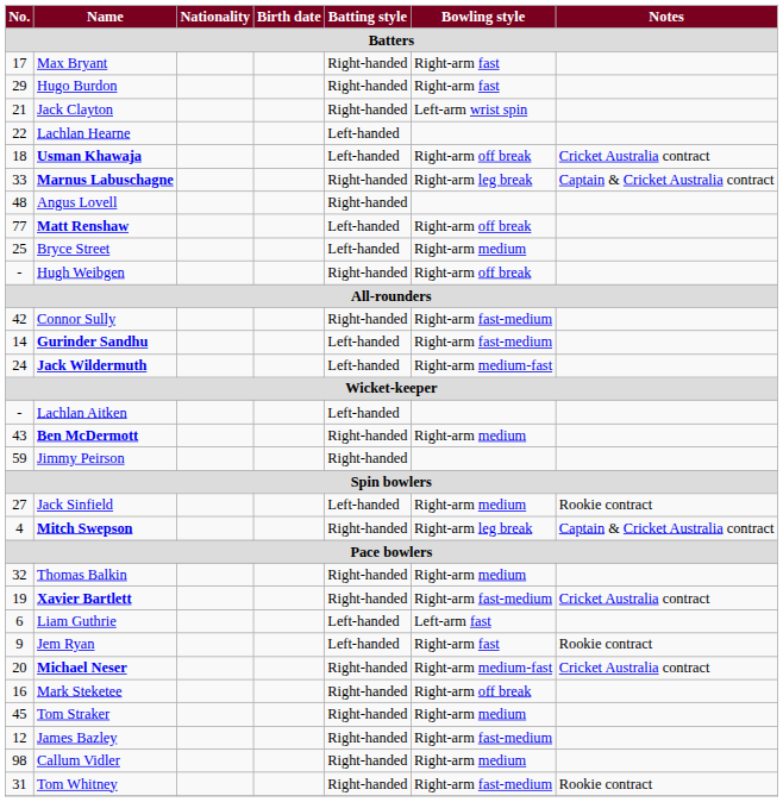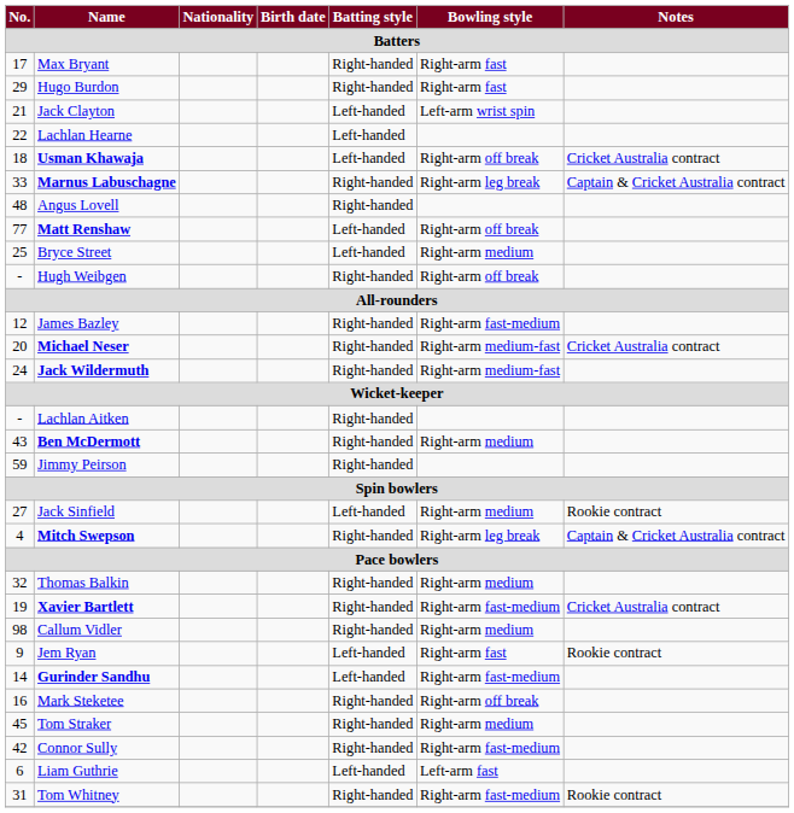 <table class="wikitable">
 <tr>
 <th style="background: #79001f; color:white" align=right>No.</th>
 <th style="background: #79001f; color:white" align=right>Name</th>
 <th style="background: #79001f; color:white" align=right>Nationality</th>
 <th style="background: #79001f; color:white" align=right>Birth date</th>
 <th style="background: #79001f; color:white" align=right>Batting style</th>
 <th style="background: #79001f; color:white" align=right>Bowling style</th>
 <th style="background: #79001f; color:white" align=right>Notes</th>
 </tr>
 <tr>
 </tr>
 <tr>
 <th colspan=7 style="background: #DCDCDC" align=right>Batters</th>
 </tr>
 <tr>
 <td style="text-align:center">17</td>
 <td><a href='#'>Max Bryant</a></td>
 <td></td>
 <td></td>
 <td>Right-handed</td>
 <td>Right-arm <a href='#'>fast</a></td>
 <td></td>
 </tr>
 <tr>
 <td style="text-align:center">29</td>
 <td><a href='#'>Hugo Burdon</a></td>
 <td></td>
 <td></td>
 <td>Right-handed</td>
 <td>Right-arm <a href='#'>fast</a></td>
 <td></td>
 </tr>
 <tr>
 <td style="text-align:center">21</td>
 <td><a href='#'>Jack Clayton</a></td>
 <td></td>
 <td></td>
-<td>Right-handed</td>
+<td>Left-handed</td>
 <td>Left-arm <a href='#'>wrist spin</a></td>
 <td></td>
 </tr>
 <tr>
 <td style="text-align:center">22</td>
 <td><a href='#'>Lachlan Hearne</a></td>
 <td></td>
 <td></td>
 <td>Left-handed</td>
 <td></td>
 <td></td>
 </tr>
 <tr>
 <td style="text-align:center">18</td>
 <td><strong><a href='#'>Usman Khawaja</a></strong></td>
 <td></td>
 <td></td>
 <td>Left-handed</td>
 <td>Right-arm <a href='#'>off break</a></td>
 <td><a href='#'>Cricket Australia</a> contract</td>
 </tr>
 <tr>
 <td style="text-align:center">33</td>
 <td><strong><a href='#'>Marnus Labuschagne</a></strong></td>
 <td></td>
 <td></td>
 <td>Right-handed</td>
 <td>Right-arm <a href='#'>leg break</a></td>
 <td><a href='#'>Captain</a> & <a href='#'>Cricket Australia</a> contract</td>
 </tr>
 <tr>
 <td style="text-align:center">48</td>
 <td><a href='#'>Angus Lovell</a></td>
 <td></td>
 <td></td>
 <td>Right-handed</td>
 <td></td>
 <td></td>
 </tr>
 <tr>
 <td style="text-align:center">77</td>
 <td><strong><a href='#'>Matt Renshaw</a></strong></td>
 <td></td>
 <td></td>
 <td>Left-handed</td>
 <td>Right-arm <a href='#'>off break</a></td>
 <td></td>
 </tr>
 <tr>
 <td style="text-align:center">25</td>
 <td><a href='#'>Bryce Street</a></td>
 <td></td>
 <td></td>
 <td>Left-handed</td>
 <td>Right-arm <a href='#'>medium</a></td>
 <td></td>
 </tr>
 <tr>
 <td style="text-align:center">-</td>
 <td><a href='#'>Hugh Weibgen</a></td>
 <td></td>
 <td></td>
 <td>Right-handed</td>
 <td>Right-arm <a href='#'>off break</a></td>
 <td></td>
 </tr>
 <tr>
 <th colspan=7 style="background: #DCDCDC" align=right>All-rounders</th>
 </tr>
 <tr>
-<td style="text-align:center">42</td>
-<td><a href='#'>Connor Sully</a></td>
+<td style="text-align:center">12</td>
+<td><a href='#'>James Bazley</a></td>
 <td></td>
 <td></td>
 <td>Right-handed</td>
 <td>Right-arm <a href='#'>fast-medium</a></td>
 <td></td>
 </tr>
 <tr>
-<td style="text-align:center">14</td>
-<td><strong><a href='#'>Gurinder Sandhu</a></strong></td>
+<td style="text-align:center">20</td>
+<td><strong><a href='#'>Michael Neser</a></strong></td>
 <td></td>
 <td></td>
-<td>Left-handed</td>
-<td>Right-arm <a href='#'>fast-medium</a></td>
-<td></td>
+<td>Right-handed</td>
+<td>Right-arm <a href='#'>medium-fast</a></td>
+<td><a href='#'>Cricket Australia</a> contract</td>
 </tr>
 <tr>
 <td style="text-align:center">24</td>
 <td><strong><a href='#'>Jack Wildermuth</a></strong></td>
 <td></td>
 <td></td>
-<td>Left-handed</td>
+<td>Right-handed</td>
 <td>Right-arm <a href='#'>medium-fast</a></td>
 <td></td>
 </tr>
 <tr>
 <th colspan=7 style="background: #DCDCDC" align=right>Wicket-keeper</th>
 </tr>
 <tr>
 <td style="text-align:center">-</td>
 <td><a href='#'>Lachlan Aitken</a></td>
 <td></td>
 <td></td>
-<td>Left-handed</td>
+<td>Right-handed</td>
 <td></td>
 <td></td>
 </tr>
 <tr>
 <td style="text-align:center">43</td>
 <td><strong><a href='#'>Ben McDermott</a></strong></td>
 <td></td>
 <td></td>
 <td>Right-handed</td>
 <td>Right-arm <a href='#'>medium</a></td>
 <td></td>
 </tr>
 <tr>
 <td style="text-align:center">59</td>
 <td><a href='#'>Jimmy Peirson</a></td>
 <td></td>
 <td></td>
 <td>Right-handed</td>
 <td></td>
 <td></td>
 </tr>
 <tr>
 <th colspan=7 style="background: #DCDCDC" align=right>Spin bowlers</th>
 </tr>
 <tr>
 <td style="text-align:center">27</td>
 <td><a href='#'>Jack Sinfield</a></td>
 <td></td>
 <td></td>
 <td>Left-handed</td>
 <td>Right-arm <a href='#'>medium</a></td>
 <td>Rookie contract</td>
 </tr>
 <tr>
 <td style="text-align:center">4</td>
 <td><strong><a href='#'>Mitch Swepson</a></strong></td>
 <td></td>
 <td></td>
 <td>Right-handed</td>
 <td>Right-arm <a href='#'>leg break</a></td>
 <td><a href='#'>Captain</a> & <a href='#'>Cricket Australia</a> contract</td>
 </tr>
 <tr>
 <th colspan=7 style="background: #DCDCDC" align=right>Pace bowlers</th>
 </tr>
 <tr>
 <td style="text-align:center">32</td>
 <td><a href='#'>Thomas Balkin</a></td>
 <td></td>
 <td></td>
 <td>Right-handed</td>
 <td>Right-arm <a href='#'>medium</a></td>
 <td></td>
 </tr>
 <tr>
 <td style="text-align:center">19</td>
 <td><strong><a href='#'>Xavier Bartlett</a></strong></td>
 <td></td>
 <td></td>
 <td>Right-handed</td>
 <td>Right-arm <a href='#'>fast-medium</a></td>
 <td><a href='#'>Cricket Australia</a> contract</td>
 </tr>
 <tr>
-<td style="text-align:center">6</td>
-<td><a href='#'>Liam Guthrie</a></td>
+<td style="text-align:center">98</td>
+<td><a href='#'>Callum Vidler</a></td>
 <td></td>
 <td></td>
-<td>Left-handed</td>
-<td>Left-arm <a href='#'>fast</a></td>
+<td>Right-handed</td>
+<td>Right-arm <a href='#'>medium</a></td>
 <td></td>
 </tr>
 <tr>
 <td style="text-align:center">9</td>
 <td><a href='#'>Jem Ryan</a></td>
 <td></td>
 <td></td>
 <td>Left-handed</td>
 <td>Right-arm <a href='#'>fast</a></td>
 <td>Rookie contract</td>
 </tr>
 <tr>
-<td style="text-align:center">20</td>
-<td><strong><a href='#'>Michael Neser</a></strong></td>
+<td style="text-align:center">14</td>
+<td><strong><a href='#'>Gurinder Sandhu</a></strong></td>
 <td></td>
 <td></td>
-<td>Right-handed</td>
-<td>Right-arm <a href='#'>medium-fast</a></td>
-<td><a href='#'>Cricket Australia</a> contract</td>
+<td>Left-handed</td>
+<td>Right-arm <a href='#'>fast-medium</a></td>
+<td></td>
 </tr>
 <tr>
 <td style="text-align:center">16</td>
 <td><a href='#'>Mark Steketee</a></td>
 <td></td>
 <td></td>
 <td>Right-handed</td>
 <td>Right-arm <a href='#'>off break</a></td>
 <td></td>
 </tr>
 <tr>
 <td style="text-align:center">45</td>
 <td><a href='#'>Tom Straker</a></td>
 <td></td>
 <td></td>
 <td>Right-handed</td>
 <td>Right-arm <a href='#'>medium</a></td>
 <td></td>
 </tr>
 <tr>
-<td style="text-align:center">12</td>
-<td><a href='#'>James Bazley</a></td>
+<td style="text-align:center">42</td>
+<td><a href='#'>Connor Sully</a></td>
 <td></td>
 <td></td>
 <td>Right-handed</td>
 <td>Right-arm <a href='#'>fast-medium</a></td>
 <td></td>
 </tr>
 <tr>
-<td style="text-align:center">98</td>
-<td><a href='#'>Callum Vidler</a></td>
+<td style="text-align:center">6</td>
+<td><a href='#'>Liam Guthrie</a></td>
 <td></td>
 <td></td>
-<td>Right-handed</td>
-<td>Right-arm <a href='#'>medium</a></td>
+<td>Left-handed</td>
+<td>Left-arm <a href='#'>fast</a></td>
 <td></td>
 </tr>
 <tr>
 <td style="text-align:center">31</td>
 <td><a href='#'>Tom Whitney</a></td>
 <td></td>
 <td></td>
 <td>Right-handed</td>
 <td>Right-arm <a href='#'>fast-medium</a></td>
 <td>Rookie contract</td>
 </tr>
 <tr>
 </tr>
 </table>
